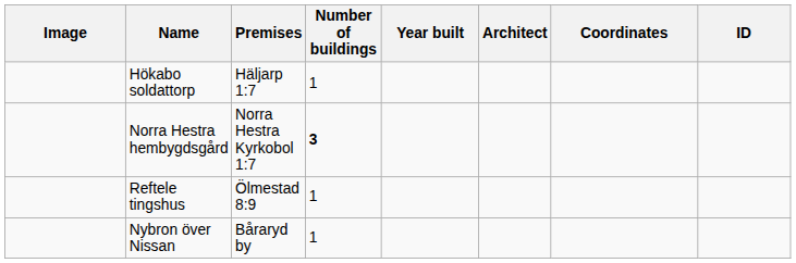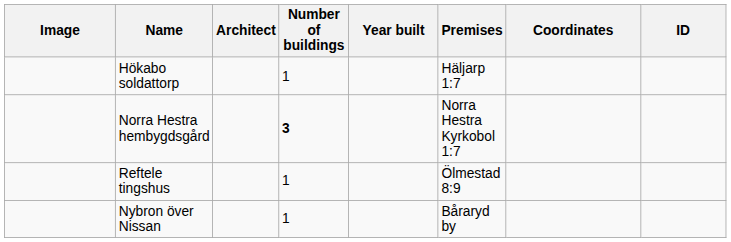 <table class="wikitable" width="95%">
 <tr>
 <th width="150">Image</th>
 <th>Name</th>
-<th>Premises</th>
+<th>Architect</th>
 <th width="75">Number of<br>buildings</th>
 <th width="120">Year built</th>
-<th>Architect</th>
+<th>Premises</th>
 <th width="170">Coordinates</th>
 <th width="120">ID</th>
 </tr>
 <tr>
 <td></td>
 <td>Hökabo soldattorp</td>
-<td>Häljarp 1:7</td>
+<td></td>
 <td>1</td>
 <td></td>
-<td></td>
+<td>Häljarp 1:7</td>
 <td></td>
 <td></td>
 </tr>
 <tr>
 <td></td>
 <td>Norra Hestra hembygdsgård</td>
-<td>Norra Hestra Kyrkobol 1:7</td>
+<td></td>
 <td><strong>3</strong></td>
 <td></td>
-<td></td>
+<td>Norra Hestra Kyrkobol 1:7</td>
 <td></td>
 <td></td>
 </tr>
 <tr>
 <td></td>
 <td>Reftele tingshus</td>
-<td>Ölmestad 8:9</td>
+<td></td>
 <td>1</td>
 <td></td>
-<td></td>
+<td>Ölmestad 8:9</td>
 <td></td>
 <td></td>
 </tr>
 <tr>
 <td></td>
 <td>Nybron över Nissan</td>
-<td>Båraryd by</td>
+<td></td>
 <td>1</td>
 <td></td>
-<td></td>
+<td>Båraryd by</td>
 <td></td>
 <td></td>
 </tr>
 </table>
